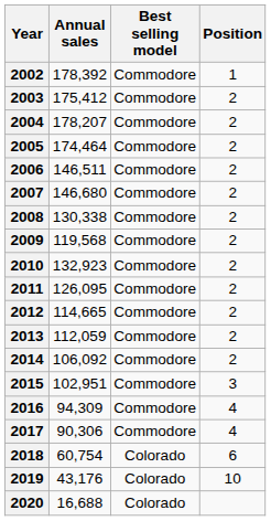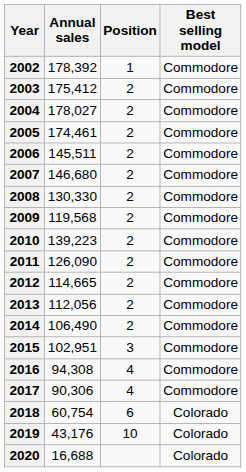 <table class="wikitable" style="font-size: 100%; text-align: center">
 <tr>
 <th width="40px">Year</th>
 <th width="40px">Annual sales</th>
+<th width="40px">Position</th>
 <th width="60px">Best selling model</th>
-<th width="40px">Position</th>
 </tr>
 <tr>
 <th>2002</th>
 <td>178,392</td>
+<td>1</td>
 <td>Commodore</td>
-<td>1</td>
 </tr>
 <tr>
 <th>2003</th>
 <td>175,412</td>
+<td>2</td>
 <td>Commodore</td>
-<td>2</td>
 </tr>
 <tr>
 <th>2004</th>
-<td>178,207</td>
+<td>178,027</td>
+<td>2</td>
 <td>Commodore</td>
-<td>2</td>
 </tr>
 <tr>
 <th>2005</th>
-<td>174,464</td>
+<td>174,461</td>
+<td>2</td>
 <td>Commodore</td>
-<td>2</td>
 </tr>
 <tr>
 <th>2006</th>
-<td>146,511</td>
+<td>145,511</td>
+<td>2</td>
 <td>Commodore</td>
-<td>2</td>
 </tr>
 <tr>
 <th>2007</th>
 <td>146,680</td>
+<td>2</td>
 <td>Commodore</td>
-<td>2</td>
 </tr>
 <tr>
 <th>2008</th>
-<td>130,338</td>
+<td>130,330</td>
+<td>2</td>
 <td>Commodore</td>
-<td>2</td>
 </tr>
 <tr>
 <th>2009</th>
 <td>119,568</td>
+<td>2</td>
 <td>Commodore</td>
-<td>2</td>
 </tr>
 <tr>
 <th>2010</th>
-<td>132,923</td>
+<td>139,223</td>
+<td>2</td>
 <td>Commodore</td>
-<td>2</td>
 </tr>
 <tr>
 <th>2011</th>
-<td>126,095</td>
+<td>126,090</td>
+<td>2</td>
 <td>Commodore</td>
-<td>2</td>
 </tr>
 <tr>
 <th>2012</th>
 <td>114,665</td>
+<td>2</td>
 <td>Commodore</td>
-<td>2</td>
 </tr>
 <tr>
 <th>2013</th>
-<td>112,059</td>
+<td>112,056</td>
+<td>2</td>
 <td>Commodore</td>
-<td>2</td>
 </tr>
 <tr>
 <th>2014</th>
-<td>106,092</td>
+<td>106,490</td>
+<td>2</td>
 <td>Commodore</td>
-<td>2</td>
 </tr>
 <tr>
 <th>2015</th>
 <td>102,951</td>
+<td>3</td>
 <td>Commodore</td>
-<td>3</td>
 </tr>
 <tr>
 <th>2016</th>
-<td>94,309</td>
+<td>94,308</td>
+<td>4</td>
 <td>Commodore</td>
-<td>4</td>
 </tr>
 <tr>
 <th>2017</th>
 <td>90,306</td>
+<td>4</td>
 <td>Commodore</td>
-<td>4</td>
 </tr>
 <tr>
 <th>2018</th>
 <td>60,754</td>
+<td>6</td>
 <td>Colorado</td>
-<td>6</td>
 </tr>
 <tr>
 <th>2019</th>
 <td>43,176</td>
+<td>10</td>
 <td>Colorado</td>
-<td>10</td>
 </tr>
 <tr>
 <th>2020</th>
 <td>16,688</td>
+<td></td>
 <td>Colorado</td>
-<td></td>
 </tr>
 </table>
